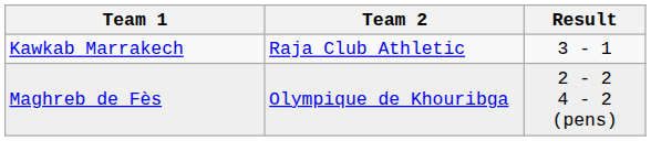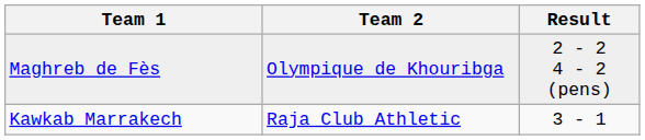 <table class="wikitable">
 <tr>
 <th width="180">Team 1</th>
 <th width="180">Team 2</th>
 <th width="80">Result</th>
 </tr>
+<tr style="background:#EFEFEF">
+<td><a href='#'>Maghreb de Fès</a></td>
+<td><a href='#'>Olympique de Khouribga</a></td>
+<td align="center">2 - 2<br>4 - 2 (pens)</td>
+</tr>
 <tr>
 <td><a href='#'>Kawkab Marrakech</a></td>
 <td><a href='#'>Raja Club Athletic</a></td>
 <td align="center">3 - 1</td>
 </tr>
-<tr style="background:#EFEFEF">
-<td><a href='#'>Maghreb de Fès</a></td>
-<td><a href='#'>Olympique de Khouribga</a></td>
-<td align="center">2 - 2<br>4 - 2 (pens)</td>
-</tr>
 </table>
